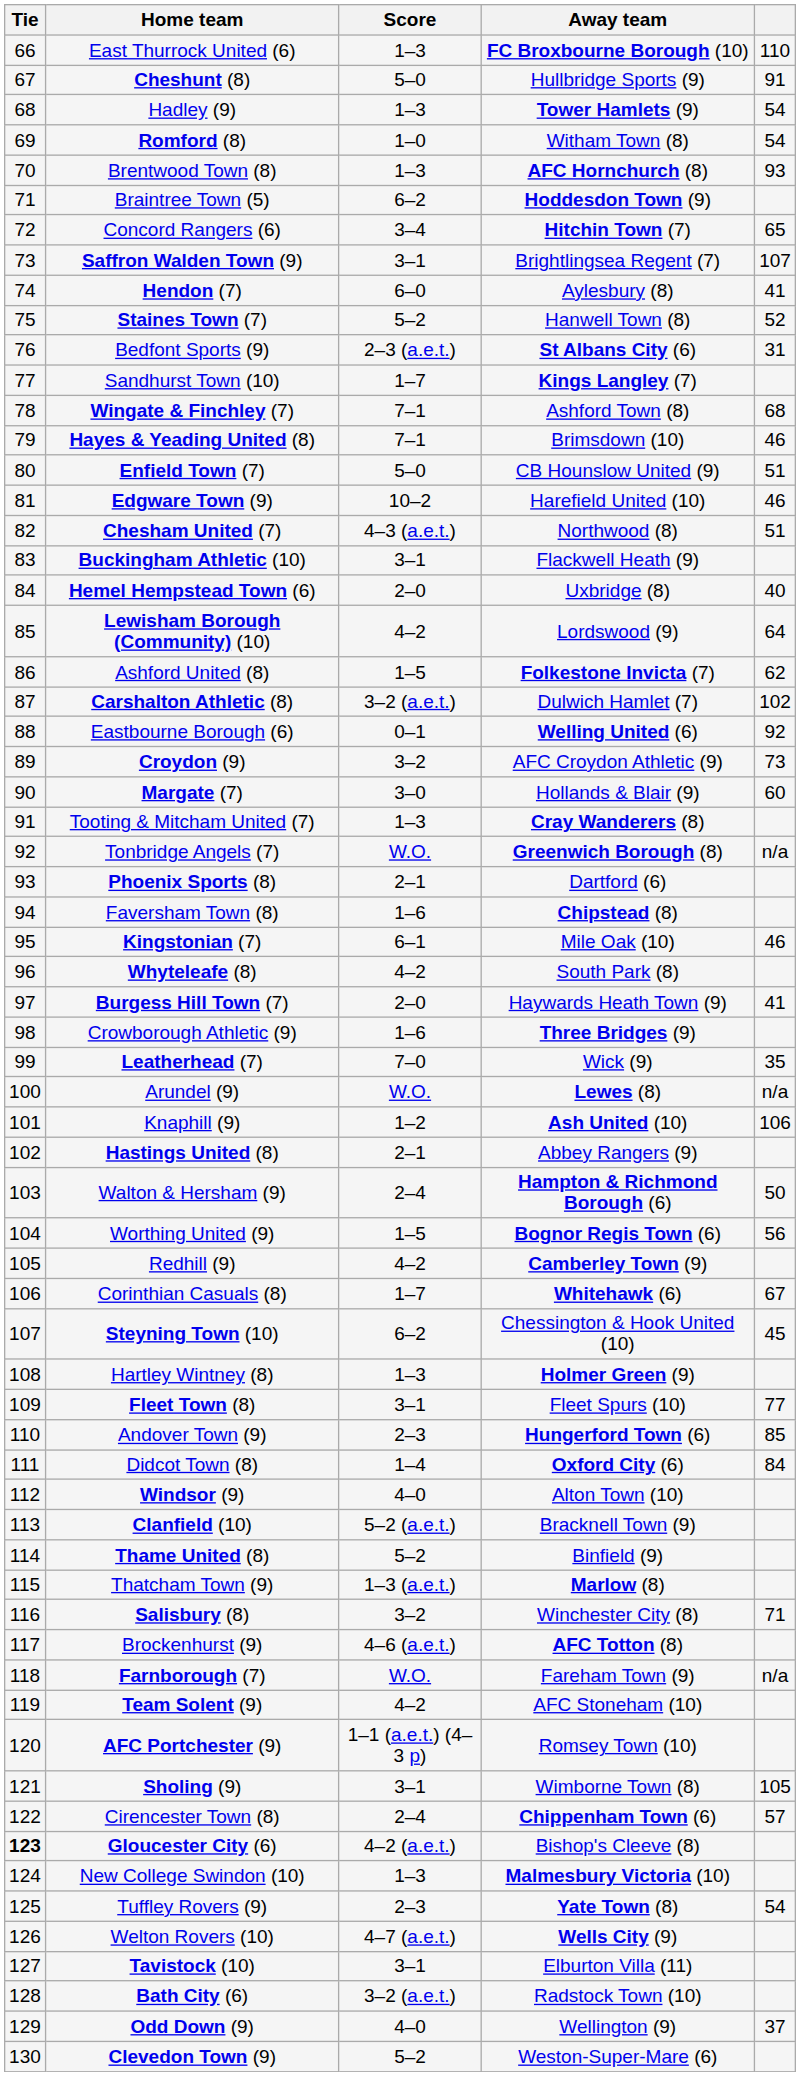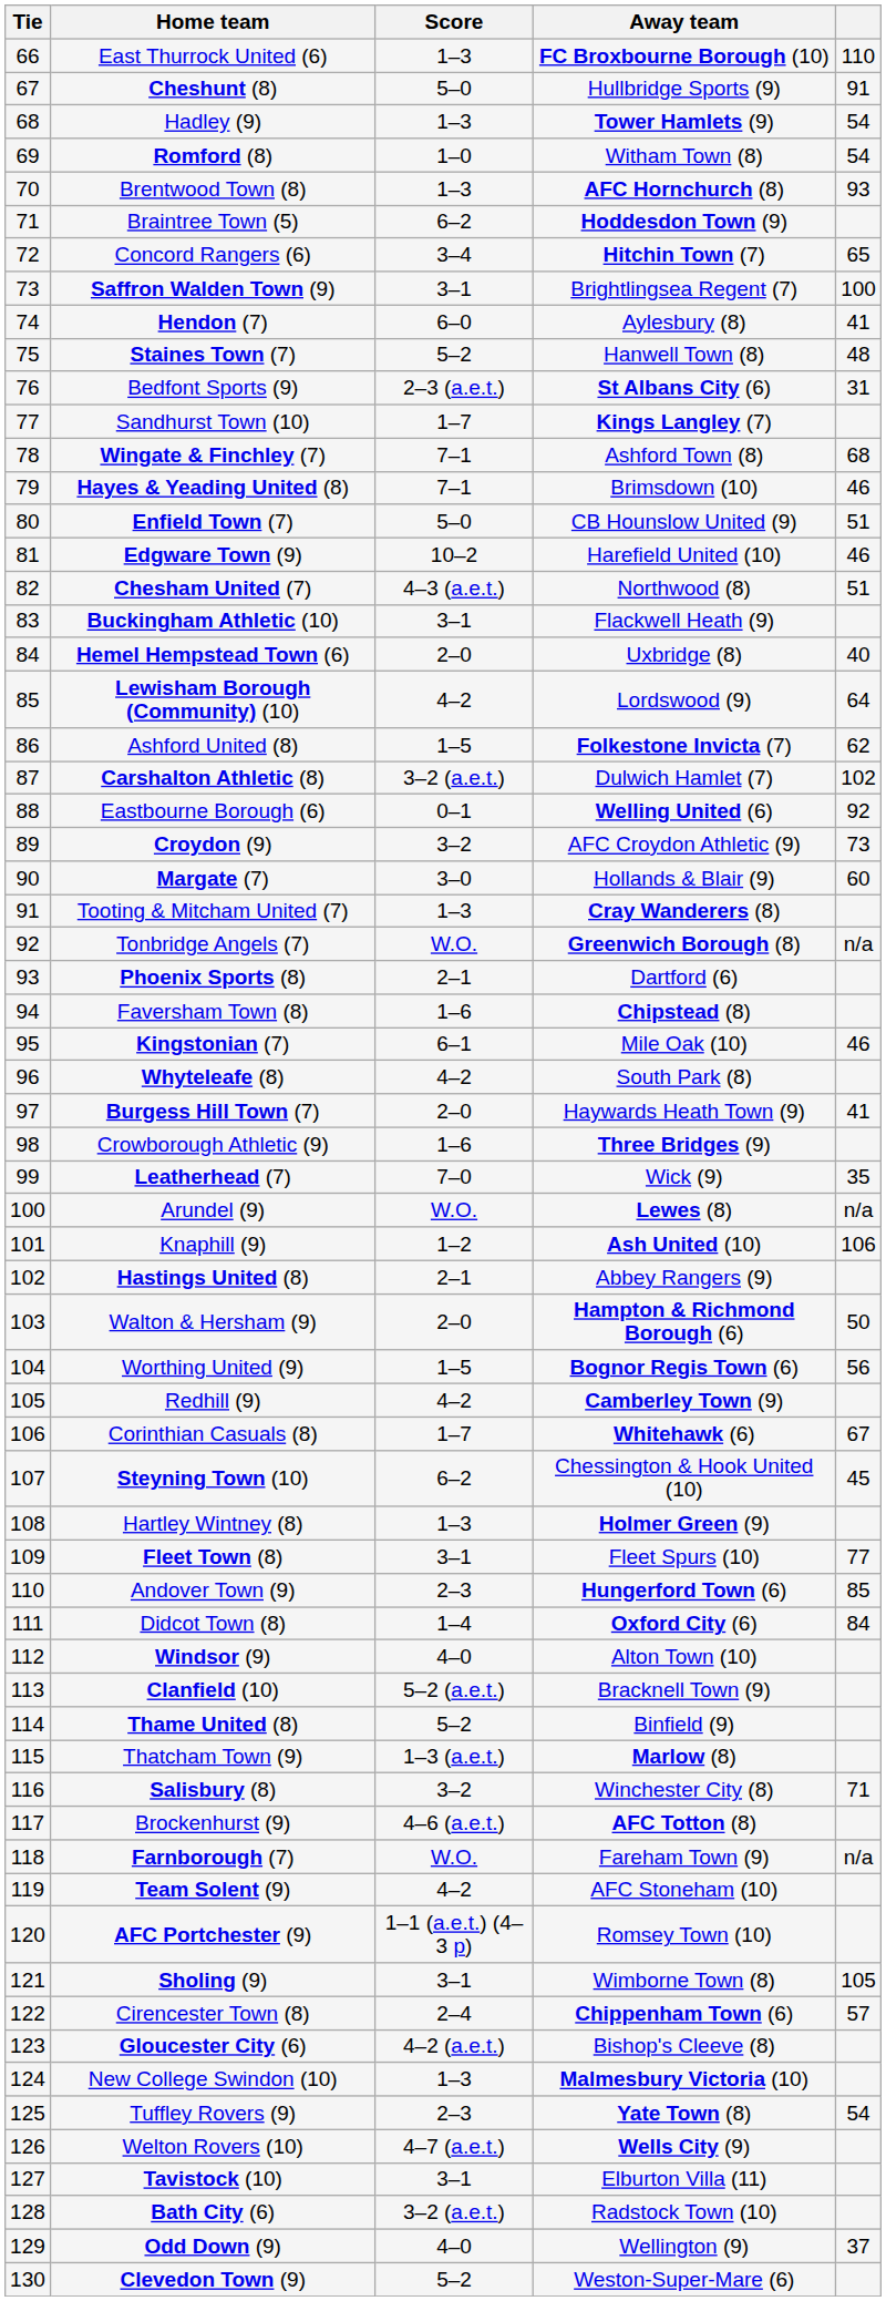 <table class="wikitable" style="width: 600px; background:WhiteSmoke; text-align:center; font-size:90%">
 <tr>
 <th>Tie</th>
 <th>Home team</th>
 <th>Score</th>
 <th>Away team</th>
 <th></th>
 </tr>
 <tr>
 <td>66</td>
 <td><a href='#'>East Thurrock United</a> (6)</td>
 <td>1–3</td>
 <td><strong><a href='#'>FC Broxbourne Borough</a></strong> (10)</td>
 <td>110</td>
 </tr>
 <tr>
 <td>67</td>
 <td><strong><a href='#'>Cheshunt</a></strong> (8)</td>
 <td>5–0</td>
 <td><a href='#'>Hullbridge Sports</a> (9)</td>
 <td>91</td>
 </tr>
 <tr>
 <td>68</td>
 <td><a href='#'>Hadley</a> (9)</td>
 <td>1–3</td>
 <td><strong><a href='#'>Tower Hamlets</a></strong> (9)</td>
 <td>54</td>
 </tr>
 <tr>
 <td>69</td>
 <td><strong><a href='#'>Romford</a></strong> (8)</td>
 <td>1–0</td>
 <td><a href='#'>Witham Town</a> (8)</td>
 <td>54</td>
 </tr>
 <tr>
 <td>70</td>
 <td><a href='#'>Brentwood Town</a> (8)</td>
 <td>1–3</td>
 <td><strong><a href='#'>AFC Hornchurch</a></strong> (8)</td>
 <td>93</td>
 </tr>
 <tr>
 <td>71</td>
 <td><a href='#'>Braintree Town</a> (5)</td>
 <td>6–2</td>
 <td><strong><a href='#'>Hoddesdon Town</a></strong> (9)</td>
 <td></td>
 </tr>
 <tr>
 <td>72</td>
 <td><a href='#'>Concord Rangers</a> (6)</td>
 <td>3–4</td>
 <td><strong><a href='#'>Hitchin Town</a></strong> (7)</td>
 <td>65</td>
 </tr>
 <tr>
 <td>73</td>
 <td><strong><a href='#'>Saffron Walden Town</a></strong> (9)</td>
 <td>3–1</td>
 <td><a href='#'>Brightlingsea Regent</a> (7)</td>
-<td>107</td>
+<td>100</td>
 </tr>
 <tr>
 <td>74</td>
 <td><strong><a href='#'>Hendon</a></strong> (7)</td>
 <td>6–0</td>
 <td><a href='#'>Aylesbury</a> (8)</td>
 <td>41</td>
 </tr>
 <tr>
 <td>75</td>
 <td><strong><a href='#'>Staines Town</a></strong> (7)</td>
 <td>5–2</td>
 <td><a href='#'>Hanwell Town</a> (8)</td>
-<td>52</td>
+<td>48</td>
 </tr>
 <tr>
 <td>76</td>
 <td><a href='#'>Bedfont Sports</a> (9)</td>
 <td>2–3 (<a href='#'>a.e.t.</a>)</td>
 <td><strong><a href='#'>St Albans City</a></strong> (6)</td>
 <td>31</td>
 </tr>
 <tr>
 <td>77</td>
 <td><a href='#'>Sandhurst Town</a> (10)</td>
 <td>1–7</td>
 <td><strong><a href='#'>Kings Langley</a></strong> (7)</td>
 <td></td>
 </tr>
 <tr>
 <td>78</td>
 <td><strong><a href='#'>Wingate & Finchley</a></strong> (7)</td>
 <td>7–1</td>
 <td><a href='#'>Ashford Town</a> (8)</td>
 <td>68</td>
 </tr>
 <tr>
 <td>79</td>
 <td><strong><a href='#'>Hayes & Yeading United</a></strong> (8)</td>
 <td>7–1</td>
 <td><a href='#'>Brimsdown</a> (10)</td>
 <td>46</td>
 </tr>
 <tr>
 <td>80</td>
 <td><strong><a href='#'>Enfield Town</a></strong> (7)</td>
 <td>5–0</td>
 <td><a href='#'>CB Hounslow United</a> (9)</td>
 <td>51</td>
 </tr>
 <tr>
 <td>81</td>
 <td><strong><a href='#'>Edgware Town</a></strong> (9)</td>
 <td>10–2</td>
 <td><a href='#'>Harefield United</a> (10)</td>
 <td>46</td>
 </tr>
 <tr>
 <td>82</td>
 <td><strong><a href='#'>Chesham United</a></strong> (7)</td>
 <td>4–3 (<a href='#'>a.e.t.</a>)</td>
 <td><a href='#'>Northwood</a> (8)</td>
 <td>51</td>
 </tr>
 <tr>
 <td>83</td>
 <td><strong><a href='#'>Buckingham Athletic</a></strong> (10)</td>
 <td>3–1</td>
 <td><a href='#'>Flackwell Heath</a> (9)</td>
 <td></td>
 </tr>
 <tr>
 <td>84</td>
 <td><strong><a href='#'>Hemel Hempstead Town</a></strong> (6)</td>
 <td>2–0</td>
 <td><a href='#'>Uxbridge</a> (8)</td>
 <td>40</td>
 </tr>
 <tr>
 <td>85</td>
 <td><strong><a href='#'>Lewisham Borough (Community)</a></strong> (10)</td>
 <td>4–2</td>
 <td><a href='#'>Lordswood</a> (9)</td>
 <td>64</td>
 </tr>
 <tr>
 <td>86</td>
 <td><a href='#'>Ashford United</a> (8)</td>
 <td>1–5</td>
 <td><strong><a href='#'>Folkestone Invicta</a></strong> (7)</td>
 <td>62</td>
 </tr>
 <tr>
 <td>87</td>
 <td><strong><a href='#'>Carshalton Athletic</a></strong> (8)</td>
 <td>3–2 (<a href='#'>a.e.t.</a>)</td>
 <td><a href='#'>Dulwich Hamlet</a> (7)</td>
 <td>102</td>
 </tr>
 <tr>
 <td>88</td>
 <td><a href='#'>Eastbourne Borough</a> (6)</td>
 <td>0–1</td>
 <td><strong><a href='#'>Welling United</a></strong> (6)</td>
 <td>92</td>
 </tr>
 <tr>
 <td>89</td>
 <td><strong><a href='#'>Croydon</a></strong> (9)</td>
 <td>3–2</td>
 <td><a href='#'>AFC Croydon Athletic</a> (9)</td>
 <td>73</td>
 </tr>
 <tr>
 <td>90</td>
 <td><strong><a href='#'>Margate</a></strong> (7)</td>
 <td>3–0</td>
 <td><a href='#'>Hollands & Blair</a> (9)</td>
 <td>60</td>
 </tr>
 <tr>
 <td>91</td>
 <td><a href='#'>Tooting & Mitcham United</a> (7)</td>
 <td>1–3</td>
 <td><strong><a href='#'>Cray Wanderers</a></strong> (8)</td>
 <td></td>
 </tr>
 <tr>
 <td>92</td>
 <td><a href='#'>Tonbridge Angels</a> (7)</td>
 <td><a href='#'>W.O.</a></td>
 <td><strong><a href='#'>Greenwich Borough</a></strong> (8)</td>
 <td>n/a</td>
 </tr>
 <tr>
 <td>93</td>
 <td><strong><a href='#'>Phoenix Sports</a></strong> (8)</td>
 <td>2–1</td>
 <td><a href='#'>Dartford</a> (6)</td>
 <td></td>
 </tr>
 <tr>
 <td>94</td>
 <td><a href='#'>Faversham Town</a> (8)</td>
 <td>1–6</td>
 <td><strong><a href='#'>Chipstead</a></strong> (8)</td>
 <td></td>
 </tr>
 <tr>
 <td>95</td>
 <td><strong><a href='#'>Kingstonian</a></strong> (7)</td>
 <td>6–1</td>
 <td><a href='#'>Mile Oak</a> (10)</td>
 <td>46</td>
 </tr>
 <tr>
 <td>96</td>
 <td><strong><a href='#'>Whyteleafe</a></strong> (8)</td>
 <td>4–2</td>
 <td><a href='#'>South Park</a> (8)</td>
 <td></td>
 </tr>
 <tr>
 <td>97</td>
 <td><strong><a href='#'>Burgess Hill Town</a></strong> (7)</td>
 <td>2–0</td>
 <td><a href='#'>Haywards Heath Town</a> (9)</td>
 <td>41</td>
 </tr>
 <tr>
 <td>98</td>
 <td><a href='#'>Crowborough Athletic</a> (9)</td>
 <td>1–6</td>
 <td><strong><a href='#'>Three Bridges</a></strong> (9)</td>
 <td></td>
 </tr>
 <tr>
 <td>99</td>
 <td><strong><a href='#'>Leatherhead</a></strong> (7)</td>
 <td>7–0</td>
 <td><a href='#'>Wick</a> (9)</td>
 <td>35</td>
 </tr>
 <tr>
 <td>100</td>
 <td><a href='#'>Arundel</a> (9)</td>
 <td><a href='#'>W.O.</a></td>
 <td><strong><a href='#'>Lewes</a></strong> (8)</td>
 <td>n/a</td>
 </tr>
 <tr>
 <td>101</td>
 <td><a href='#'>Knaphill</a> (9)</td>
 <td>1–2</td>
 <td><strong><a href='#'>Ash United</a></strong> (10)</td>
 <td>106</td>
 </tr>
 <tr>
 <td>102</td>
 <td><strong><a href='#'>Hastings United</a></strong> (8)</td>
 <td>2–1</td>
 <td><a href='#'>Abbey Rangers</a> (9)</td>
 <td></td>
 </tr>
 <tr>
 <td>103</td>
 <td><a href='#'>Walton & Hersham</a> (9)</td>
-<td>2–4</td>
+<td>2–0</td>
 <td><strong><a href='#'>Hampton & Richmond Borough</a></strong> (6)</td>
 <td>50</td>
 </tr>
 <tr>
 <td>104</td>
 <td><a href='#'>Worthing United</a> (9)</td>
 <td>1–5</td>
 <td><strong><a href='#'>Bognor Regis Town</a></strong> (6)</td>
 <td>56</td>
 </tr>
 <tr>
 <td>105</td>
 <td><a href='#'>Redhill</a> (9)</td>
 <td>4–2</td>
 <td><strong><a href='#'>Camberley Town</a></strong> (9)</td>
 <td></td>
 </tr>
 <tr>
 <td>106</td>
 <td><a href='#'>Corinthian Casuals</a> (8)</td>
 <td>1–7</td>
 <td><strong><a href='#'>Whitehawk</a></strong> (6)</td>
 <td>67</td>
 </tr>
 <tr>
 <td>107</td>
 <td><strong><a href='#'>Steyning Town</a></strong> (10)</td>
 <td>6–2</td>
 <td><a href='#'>Chessington & Hook United</a> (10)</td>
 <td>45</td>
 </tr>
 <tr>
 <td>108</td>
 <td><a href='#'>Hartley Wintney</a> (8)</td>
 <td>1–3</td>
 <td><strong><a href='#'>Holmer Green</a></strong> (9)</td>
 <td></td>
 </tr>
 <tr>
 <td>109</td>
 <td><strong><a href='#'>Fleet Town</a></strong> (8)</td>
 <td>3–1</td>
 <td><a href='#'>Fleet Spurs</a> (10)</td>
 <td>77</td>
 </tr>
 <tr>
 <td>110</td>
 <td><a href='#'>Andover Town</a> (9)</td>
 <td>2–3</td>
 <td><strong><a href='#'>Hungerford Town</a></strong> (6)</td>
 <td>85</td>
 </tr>
 <tr>
 <td>111</td>
 <td><a href='#'>Didcot Town</a> (8)</td>
 <td>1–4</td>
 <td><strong><a href='#'>Oxford City</a></strong> (6)</td>
 <td>84</td>
 </tr>
 <tr>
 <td>112</td>
 <td><strong><a href='#'>Windsor</a></strong> (9)</td>
 <td>4–0</td>
 <td><a href='#'>Alton Town</a> (10)</td>
 <td></td>
 </tr>
 <tr>
 <td>113</td>
 <td><strong><a href='#'>Clanfield</a></strong> (10)</td>
 <td>5–2 (<a href='#'>a.e.t.</a>)</td>
 <td><a href='#'>Bracknell Town</a> (9)</td>
 <td></td>
 </tr>
 <tr>
 <td>114</td>
 <td><strong><a href='#'>Thame United</a></strong> (8)</td>
 <td>5–2</td>
 <td><a href='#'>Binfield</a> (9)</td>
 <td></td>
 </tr>
 <tr>
 <td>115</td>
 <td><a href='#'>Thatcham Town</a> (9)</td>
 <td>1–3 (<a href='#'>a.e.t.</a>)</td>
 <td><strong><a href='#'>Marlow</a></strong> (8)</td>
 <td></td>
 </tr>
 <tr>
 <td>116</td>
 <td><strong><a href='#'>Salisbury</a></strong> (8)</td>
 <td>3–2</td>
 <td><a href='#'>Winchester City</a> (8)</td>
 <td>71</td>
 </tr>
 <tr>
 <td>117</td>
 <td><a href='#'>Brockenhurst</a> (9)</td>
 <td>4–6 (<a href='#'>a.e.t.</a>)</td>
 <td><strong><a href='#'>AFC Totton</a></strong> (8)</td>
 <td></td>
 </tr>
 <tr>
 <td>118</td>
 <td><strong><a href='#'>Farnborough</a></strong> (7)</td>
 <td><a href='#'>W.O.</a></td>
 <td><a href='#'>Fareham Town</a> (9)</td>
 <td>n/a</td>
 </tr>
 <tr>
 <td>119</td>
 <td><strong><a href='#'>Team Solent</a></strong> (9)</td>
 <td>4–2</td>
 <td><a href='#'>AFC Stoneham</a> (10)</td>
 <td></td>
 </tr>
 <tr>
 <td>120</td>
 <td><strong><a href='#'>AFC Portchester</a></strong> (9)</td>
 <td>1–1 (<a href='#'>a.e.t.</a>) (4–3 <a href='#'>p</a>)</td>
 <td><a href='#'>Romsey Town</a> (10)</td>
 <td></td>
 </tr>
 <tr>
 <td>121</td>
 <td><strong><a href='#'>Sholing</a></strong> (9)</td>
 <td>3–1</td>
 <td><a href='#'>Wimborne Town</a> (8)</td>
 <td>105</td>
 </tr>
 <tr>
 <td>122</td>
 <td><a href='#'>Cirencester Town</a> (8)</td>
 <td>2–4</td>
 <td><strong><a href='#'>Chippenham Town</a></strong> (6)</td>
 <td>57</td>
 </tr>
 <tr>
-<td><strong>123</strong></td>
+<td>123</td>
 <td><strong><a href='#'>Gloucester City</a></strong> (6)</td>
 <td>4–2 (<a href='#'>a.e.t.</a>)</td>
 <td><a href='#'>Bishop's Cleeve</a> (8)</td>
 <td></td>
 </tr>
 <tr>
 <td>124</td>
 <td><a href='#'>New College Swindon</a> (10)</td>
 <td>1–3</td>
 <td><strong><a href='#'>Malmesbury Victoria</a></strong> (10)</td>
 <td></td>
 </tr>
 <tr>
 <td>125</td>
 <td><a href='#'>Tuffley Rovers</a> (9)</td>
 <td>2–3</td>
 <td><strong><a href='#'>Yate Town</a></strong> (8)</td>
 <td>54</td>
 </tr>
 <tr>
 <td>126</td>
 <td><a href='#'>Welton Rovers</a> (10)</td>
 <td>4–7 (<a href='#'>a.e.t.</a>)</td>
 <td><strong><a href='#'>Wells City</a></strong> (9)</td>
 <td></td>
 </tr>
 <tr>
 <td>127</td>
 <td><strong><a href='#'>Tavistock</a></strong> (10)</td>
 <td>3–1</td>
 <td><a href='#'>Elburton Villa</a> (11)</td>
 <td></td>
 </tr>
 <tr>
 <td>128</td>
 <td><strong><a href='#'>Bath City</a></strong> (6)</td>
 <td>3–2 (<a href='#'>a.e.t.</a>)</td>
 <td><a href='#'>Radstock Town</a> (10)</td>
 <td></td>
 </tr>
 <tr>
 <td>129</td>
 <td><strong><a href='#'>Odd Down</a></strong> (9)</td>
 <td>4–0</td>
 <td><a href='#'>Wellington</a> (9)</td>
 <td>37</td>
 </tr>
 <tr>
 <td>130</td>
 <td><strong><a href='#'>Clevedon Town</a></strong> (9)</td>
 <td>5–2</td>
 <td><a href='#'>Weston-Super-Mare</a> (6)</td>
 <td></td>
 </tr>
 </table>
